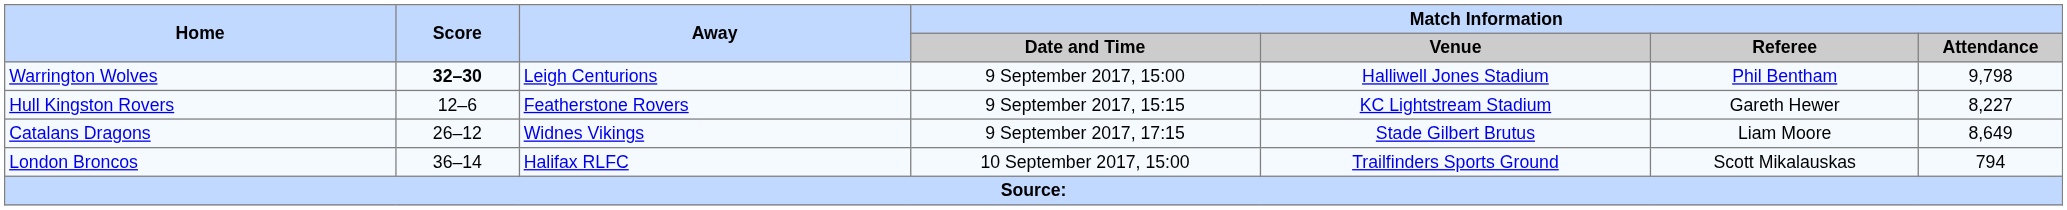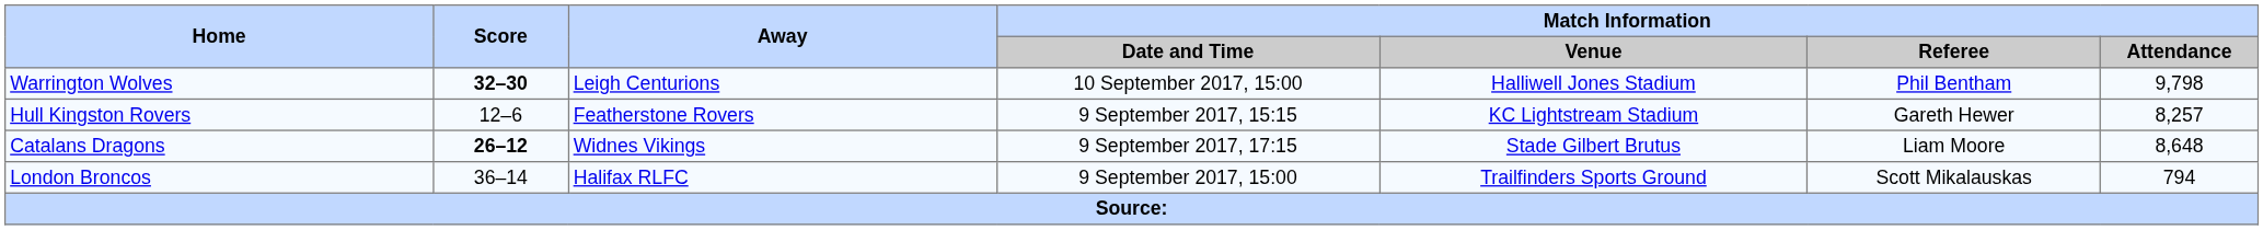 <table border=1 style="border-collapse:collapse; font-size:85%; text-align:center;" cellpadding=3 cellspacing=0 width=100%>
 <tr bgcolor=#C1D8FF>
 <th rowspan=2 width=19%>Home</th>
 <th rowspan=2 width=6%>Score</th>
 <th rowspan=2 width=19%>Away</th>
 <th colspan=6>Match Information</th>
 </tr>
 <tr bgcolor=#CCCCCC>
 <th width=17%>Date and Time</th>
 <th width=19%>Venue</th>
 <th width=13%>Referee</th>
 <th width=7%>Attendance</th>
 </tr>
 <tr bgcolor=#F5FAFF>
 <td align=left> <a href='#'>Warrington Wolves</a></td>
 <td><strong>32–30</strong></td>
 <td align=left> <a href='#'>Leigh Centurions</a></td>
-<td>9 September 2017, 15:00</td>
+<td>10 September 2017, 15:00</td>
 <td><a href='#'>Halliwell Jones Stadium</a></td>
 <td><a href='#'>Phil Bentham</a></td>
 <td>9,798</td>
 </tr>
 <tr bgcolor=#F5FAFF>
 <td align=left> <a href='#'>Hull Kingston Rovers</a></td>
 <td>12–6</td>
 <td align=left> <a href='#'>Featherstone Rovers</a></td>
 <td>9 September 2017, 15:15</td>
 <td><a href='#'>KC Lightstream Stadium</a></td>
 <td>Gareth Hewer</td>
-<td>8,227</td>
+<td>8,257</td>
 </tr>
 <tr bgcolor=#F5FAFF>
 <td align=left> <a href='#'>Catalans Dragons</a></td>
-<td>26–12</td>
+<td><strong>26–12</strong></td>
 <td align=left> <a href='#'>Widnes Vikings</a></td>
 <td>9 September 2017, 17:15</td>
 <td><a href='#'>Stade Gilbert Brutus</a></td>
 <td>Liam Moore</td>
-<td>8,649</td>
+<td>8,648</td>
 </tr>
 <tr bgcolor=#F5FAFF>
 <td align=left> <a href='#'>London Broncos</a></td>
 <td>36–14</td>
 <td align=left> <a href='#'>Halifax RLFC</a></td>
-<td>10 September 2017, 15:00</td>
+<td>9 September 2017, 15:00</td>
 <td><a href='#'>Trailfinders Sports Ground</a></td>
 <td>Scott Mikalauskas</td>
 <td>794</td>
 </tr>
 <tr style="background:#c1d8ff;">
 <th colspan=12>Source:</th>
 </tr>
 </table>
